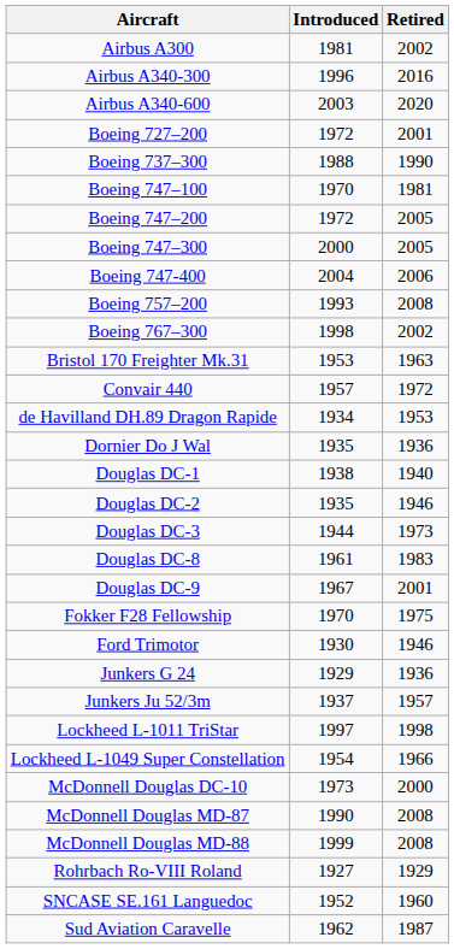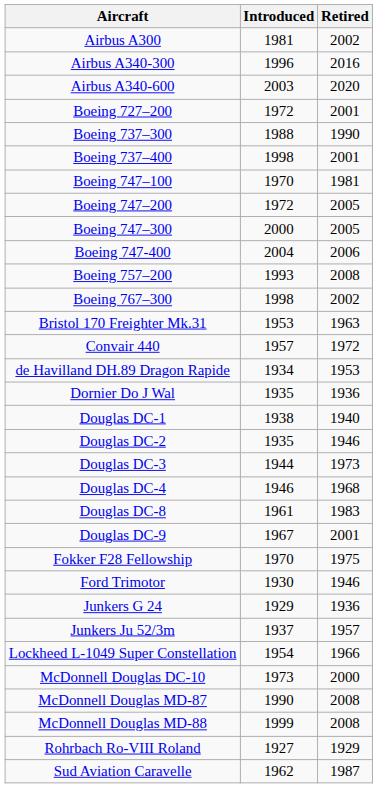 <table class="wikitable" style="border-collapse:collapse; text-align:center; margin:auto;">
 <tr>
 <th>Aircraft</th>
 <th>Introduced</th>
 <th>Retired</th>
 </tr>
 <tr>
 <td><a href='#'>Airbus A300</a></td>
 <td>1981</td>
 <td>2002</td>
 </tr>
 <tr>
 <td><a href='#'>Airbus A340-300</a></td>
 <td>1996</td>
 <td>2016</td>
 </tr>
 <tr>
 <td><a href='#'>Airbus A340-600</a></td>
 <td>2003</td>
 <td>2020</td>
 </tr>
 <tr>
 <td><a href='#'>Boeing 727–200</a></td>
 <td>1972</td>
 <td>2001</td>
 </tr>
 <tr>
 <td><a href='#'>Boeing 737–300</a></td>
 <td>1988</td>
 <td>1990</td>
+</tr>
+<tr>
+<td><a href='#'>Boeing 737–400</a></td>
+<td>1998</td>
+<td>2001</td>
 </tr>
 <tr>
 <td><a href='#'>Boeing 747–100</a></td>
 <td>1970</td>
 <td>1981</td>
 </tr>
 <tr>
 <td><a href='#'>Boeing 747–200</a></td>
 <td>1972</td>
 <td>2005</td>
 </tr>
 <tr>
 <td><a href='#'>Boeing 747–300</a></td>
 <td>2000</td>
 <td>2005</td>
 </tr>
 <tr>
 <td><a href='#'>Boeing 747-400</a></td>
 <td>2004</td>
 <td>2006</td>
 </tr>
 <tr>
 <td><a href='#'>Boeing 757–200</a></td>
 <td>1993</td>
 <td>2008</td>
 </tr>
 <tr>
 <td><a href='#'>Boeing 767–300</a></td>
 <td>1998</td>
 <td>2002</td>
 </tr>
 <tr>
 <td><a href='#'>Bristol 170 Freighter Mk.31</a></td>
 <td>1953</td>
 <td>1963</td>
 </tr>
 <tr>
 <td><a href='#'>Convair 440</a></td>
 <td>1957</td>
 <td>1972</td>
 </tr>
 <tr>
 <td><a href='#'>de Havilland DH.89 Dragon Rapide</a></td>
 <td>1934</td>
 <td>1953</td>
 </tr>
 <tr>
 <td><a href='#'>Dornier Do J Wal</a></td>
 <td>1935</td>
 <td>1936</td>
 </tr>
 <tr>
 <td><a href='#'>Douglas DC-1</a></td>
 <td>1938</td>
 <td>1940</td>
 </tr>
 <tr>
 <td><a href='#'>Douglas DC-2</a></td>
 <td>1935</td>
 <td>1946</td>
 </tr>
 <tr>
 <td><a href='#'>Douglas DC-3</a></td>
 <td>1944</td>
 <td>1973</td>
 </tr>
 <tr>
+<td><a href='#'>Douglas DC-4</a></td>
+<td>1946</td>
+<td>1968</td>
+</tr>
+<tr>
 <td><a href='#'>Douglas DC-8</a></td>
 <td>1961</td>
 <td>1983</td>
 </tr>
 <tr>
 <td><a href='#'>Douglas DC-9</a></td>
 <td>1967</td>
 <td>2001</td>
 </tr>
 <tr>
 <td><a href='#'>Fokker F28 Fellowship</a></td>
 <td>1970</td>
 <td>1975</td>
 </tr>
 <tr>
 <td><a href='#'>Ford Trimotor</a></td>
 <td>1930</td>
 <td>1946</td>
 </tr>
 <tr>
 <td><a href='#'>Junkers G 24</a></td>
 <td>1929</td>
 <td>1936</td>
 </tr>
 <tr>
 <td><a href='#'>Junkers Ju 52/3m</a></td>
 <td>1937</td>
 <td>1957</td>
 </tr>
 <tr>
-<td><a href='#'>Lockheed L-1011 TriStar</a></td>
-<td>1997</td>
-<td>1998</td>
-</tr>
-<tr>
 <td><a href='#'>Lockheed L-1049 Super Constellation</a></td>
 <td>1954</td>
 <td>1966</td>
 </tr>
 <tr>
 <td><a href='#'>McDonnell Douglas DC-10</a></td>
 <td>1973</td>
 <td>2000</td>
 </tr>
 <tr>
 <td><a href='#'>McDonnell Douglas MD-87</a></td>
 <td>1990</td>
 <td>2008</td>
 </tr>
 <tr>
 <td><a href='#'>McDonnell Douglas MD-88</a></td>
 <td>1999</td>
 <td>2008</td>
 </tr>
 <tr>
 <td><a href='#'>Rohrbach Ro-VIII Roland</a></td>
 <td>1927</td>
 <td>1929</td>
 </tr>
 <tr>
-<td><a href='#'>SNCASE SE.161 Languedoc</a></td>
-<td>1952</td>
-<td>1960</td>
-</tr>
-<tr>
 <td><a href='#'>Sud Aviation Caravelle</a></td>
 <td>1962</td>
 <td>1987</td>
 </tr>
 </table>
